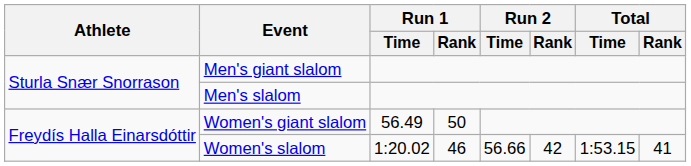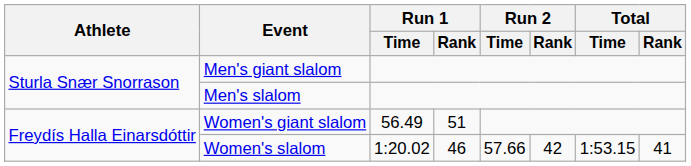 <table class="wikitable" style="font-size:90%">
 <tr>
 <th rowspan=2>Athlete</th>
 <th rowspan=2>Event</th>
 <th colspan=2>Run 1</th>
 <th colspan=2>Run 2</th>
 <th colspan=2>Total</th>
 </tr>
 <tr style="font-size:95%">
 <th>Time</th>
 <th>Rank</th>
 <th>Time</th>
 <th>Rank</th>
 <th>Time</th>
 <th>Rank</th>
 </tr>
 <tr align=center>
 <td rowspan=2 align="left"><a href='#'>Sturla Snær Snorrason</a></td>
 <td align="left"><a href='#'>Men's giant slalom</a></td>
 <td colspan=6></td>
 </tr>
 <tr align=center>
 <td align="left"><a href='#'>Men's slalom</a></td>
 <td colspan=6></td>
 </tr>
 <tr align=center>
 <td rowspan=2 align="left"><a href='#'>Freydís Halla Einarsdóttir</a></td>
 <td align="left"><a href='#'>Women's giant slalom</a></td>
 <td>56.49</td>
-<td>50</td>
+<td>51</td>
 <td colspan=4></td>
 </tr>
 <tr align=center>
 <td align="left"><a href='#'>Women's slalom</a></td>
 <td>1:20.02</td>
 <td>46</td>
-<td>56.66</td>
+<td>57.66</td>
 <td>42</td>
 <td>1:53.15</td>
 <td>41</td>
 </tr>
 </table>
